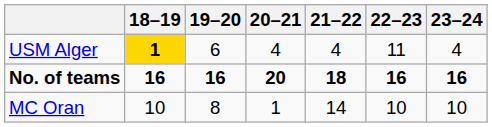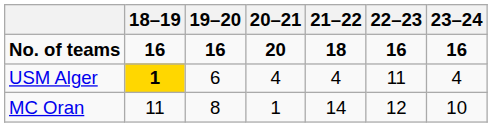 <table border=1  bordercolor="#CCCCCC" class=wikitable style="font-size:90%;">
 <tr align=LEFT valign=CENTER>
 <th></th>
 <th>18–19</th>
 <th>19–20</th>
 <th>20–21</th>
 <th>21–22</th>
 <th>22–23</th>
 <th>23–24</th>
-</tr>
-<tr align=CENTER valign=BOTTOM>
-<td align=LEFT><a href='#'>USM Alger</a></td>
-<td bgcolor=gold><strong>1</strong></td>
-<td>6</td>
-<td>4</td>
-<td>4</td>
-<td>11</td>
-<td>4</td>
 </tr>
 <tr align=CENTER>
 <td><strong>No. of teams</strong></td>
 <td><strong>16</strong></td>
 <td><strong>16</strong></td>
 <td><strong>20</strong></td>
 <td><strong>18</strong></td>
 <td><strong>16</strong></td>
 <td><strong>16</strong></td>
 </tr>
 <tr align=CENTER valign=BOTTOM>
+<td align=LEFT><a href='#'>USM Alger</a></td>
+<td bgcolor=gold><strong>1</strong></td>
+<td>6</td>
+<td>4</td>
+<td>4</td>
+<td>11</td>
+<td>4</td>
+</tr>
+<tr align=CENTER valign=BOTTOM>
 <td align=LEFT><a href='#'>MC Oran</a></td>
-<td>10</td>
+<td>11</td>
 <td>8</td>
 <td>1</td>
 <td>14</td>
-<td>10</td>
+<td>12</td>
 <td>10</td>
 </tr>
 </table>
